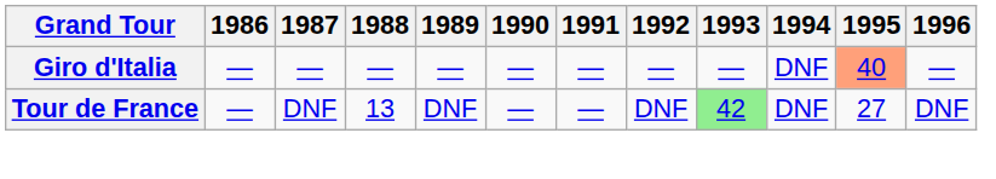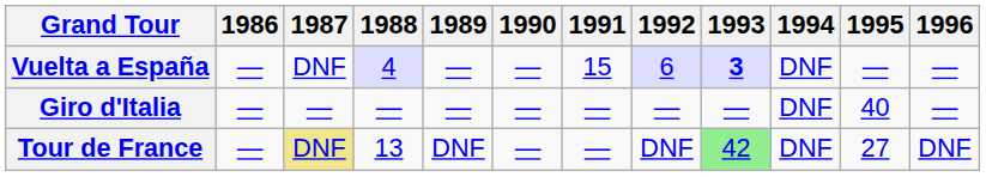 <table class="wikitable plainrowheaders">
 <tr>
 <th scope="col"><a href='#'>Grand Tour</a></th>
 <th scope="col">1986</th>
 <th scope="col">1987</th>
 <th scope="col">1988</th>
 <th scope="col">1989</th>
 <th scope="col">1990</th>
 <th scope="col">1991</th>
 <th scope="col">1992</th>
 <th scope="col">1993</th>
 <th scope="col">1994</th>
 <th scope="col">1995</th>
 <th scope="col">1996</th>
 </tr>
 <tr style="text-align:center;">
+<th scope="row"> <a href='#'>Vuelta a España</a></th>
+<td><a href='#'>—</a></td>
+<td><a href='#'>DNF</a></td>
+<td style="background:#ddddff;"><a href='#'>4</a></td>
+<td><a href='#'>—</a></td>
+<td><a href='#'>—</a></td>
+<td><a href='#'>15</a></td>
+<td style="background:#ddddff;"><a href='#'>6</a></td>
+<td style="background:#ddddff;"><strong><a href='#'>3</a></strong></td>
+<td><a href='#'>DNF</a></td>
+<td><a href='#'>—</a></td>
+<td><a href='#'>—</a></td>
+</tr>
+<tr style="text-align:center;">
 <th scope="row"> <a href='#'>Giro d'Italia</a></th>
 <td><a href='#'>—</a></td>
 <td><a href='#'>—</a></td>
 <td><a href='#'>—</a></td>
 <td><a href='#'>—</a></td>
 <td><a href='#'>—</a></td>
 <td><a href='#'>—</a></td>
 <td><a href='#'>—</a></td>
 <td><a href='#'>—</a></td>
 <td><a href='#'>DNF</a></td>
-<td style="background: lightsalmon;"><a href='#'>40</a></td>
+<td><a href='#'>40</a></td>
 <td><a href='#'>—</a></td>
 </tr>
 <tr style="text-align:center;">
 <th scope="row"> <a href='#'>Tour de France</a></th>
 <td><a href='#'>—</a></td>
-<td><a href='#'>DNF</a></td>
+<td style="background: khaki;"><a href='#'>DNF</a></td>
 <td><a href='#'>13</a></td>
 <td><a href='#'>DNF</a></td>
 <td><a href='#'>—</a></td>
 <td><a href='#'>—</a></td>
 <td><a href='#'>DNF</a></td>
 <td style="background: lightgreen;"><a href='#'>42</a></td>
 <td><a href='#'>DNF</a></td>
 <td><a href='#'>27</a></td>
 <td><a href='#'>DNF</a></td>
 </tr>
 </table>
